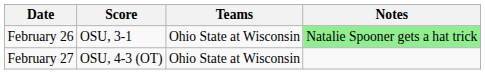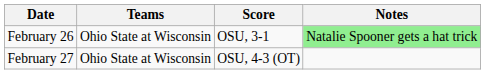 <table class="wikitable">
 <tr>
 <th>Date</th>
+<th>Teams</th>
 <th>Score</th>
-<th>Teams</th>
 <th>Notes</th>
 </tr>
 <tr>
 <td>February 26</td>
+<td>Ohio State at Wisconsin</td>
 <td>OSU, 3-1</td>
-<td>Ohio State at Wisconsin</td>
 <td style="background: lightgreen;">Natalie Spooner gets a hat trick</td>
 </tr>
 <tr>
 <td>February 27</td>
+<td>Ohio State at Wisconsin</td>
 <td>OSU, 4-3 (OT)</td>
-<td>Ohio State at Wisconsin</td>
 <td></td>
 </tr>
 </table>
